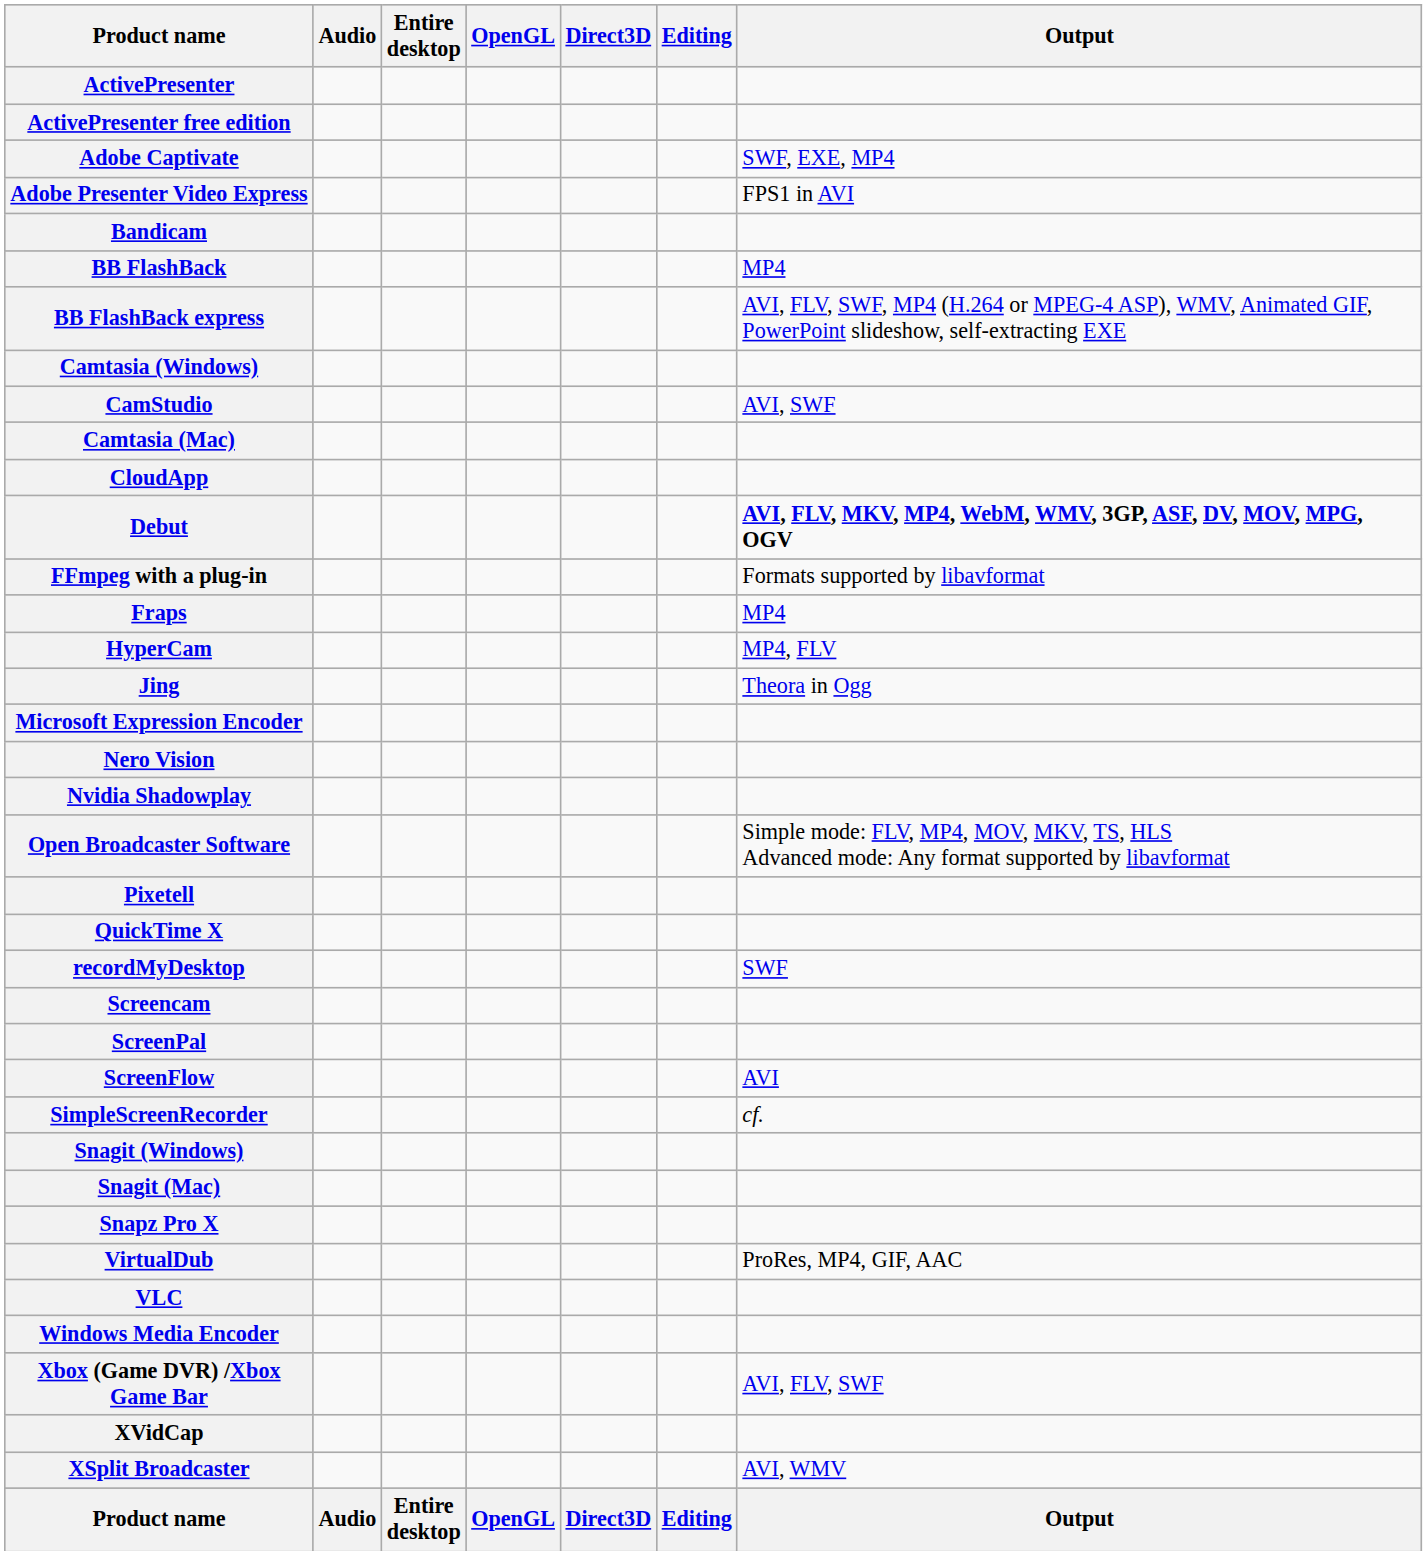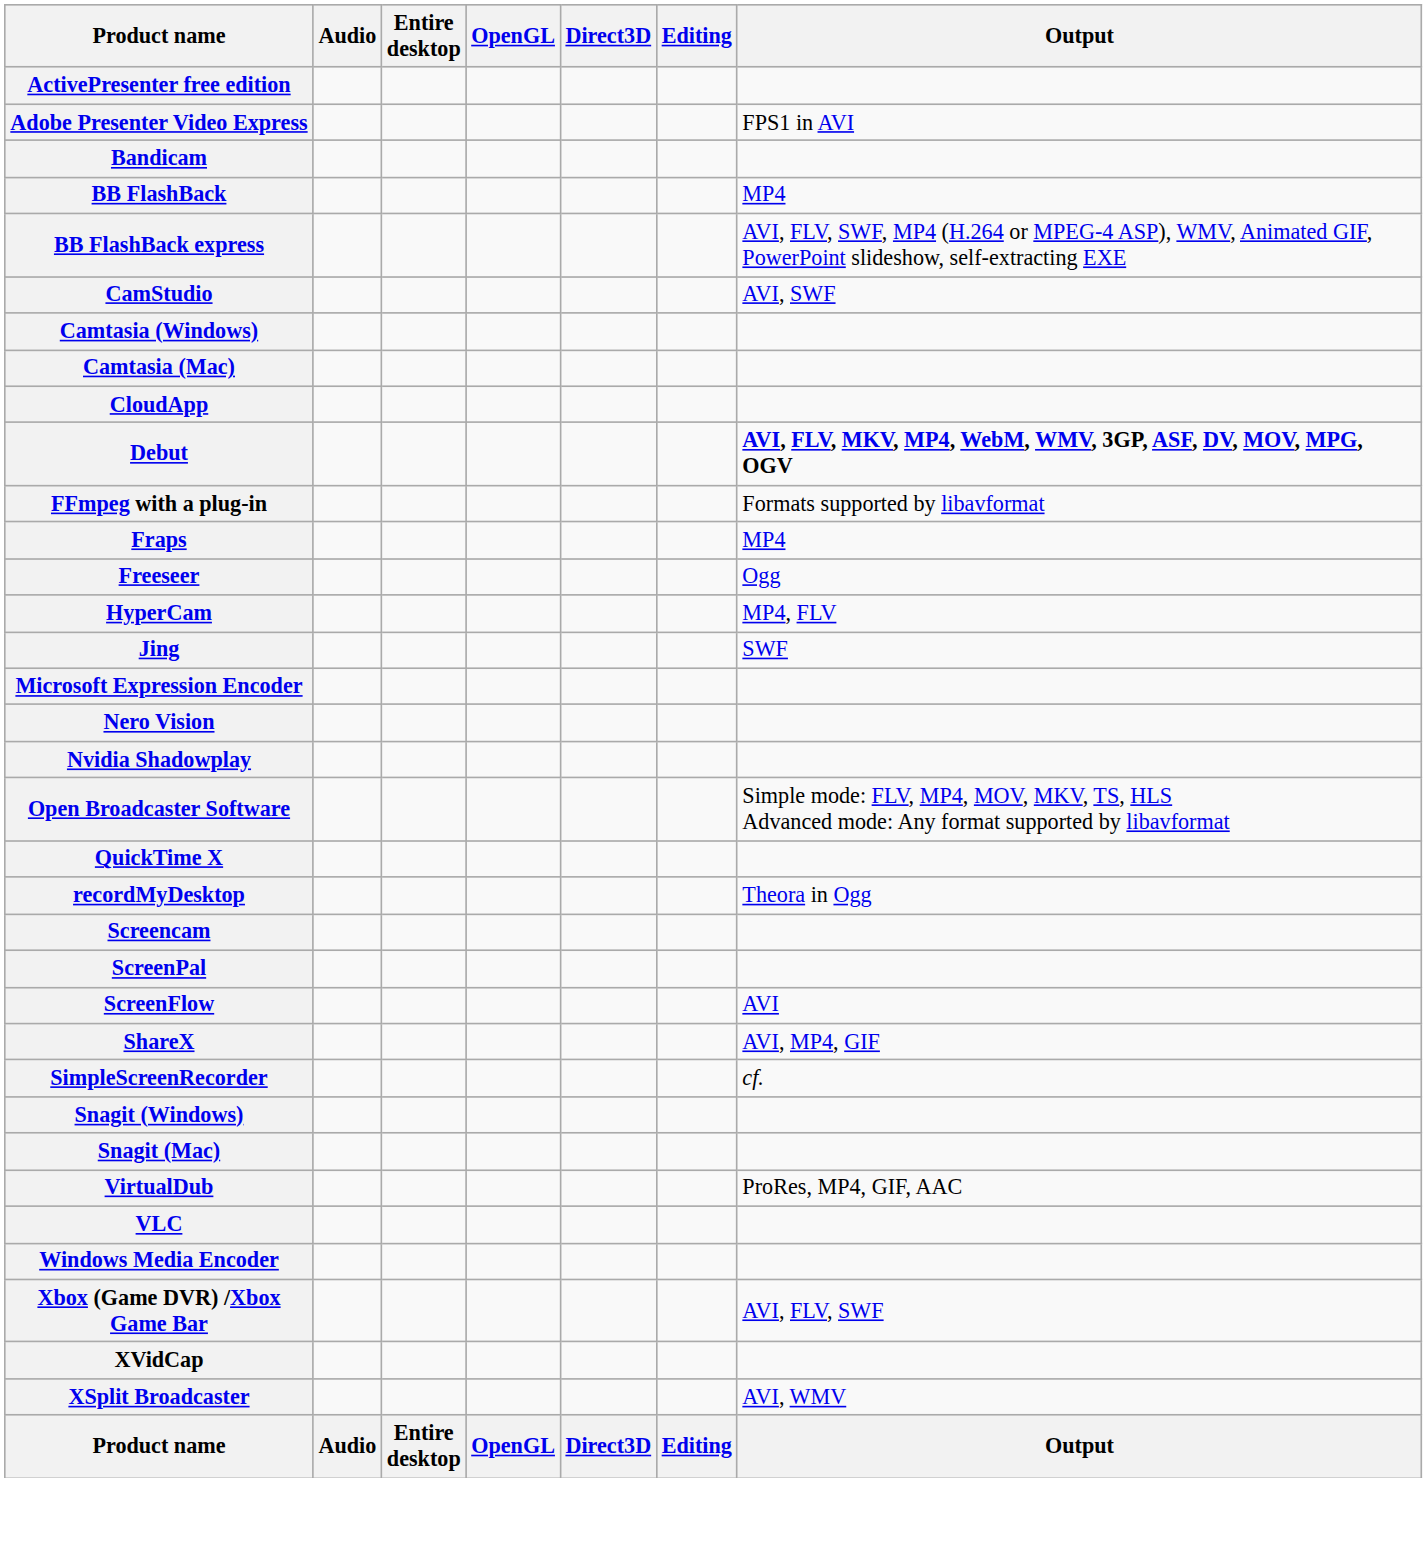 <table class="wikitable sortable plainrowheaders" style="font-size: 85%; width: auto; table-layout: fixed;">
 <tr>
 <th scope="col">Product name</th>
 <th scope="col">Audio</th>
 <th scope="col">Entire<br>desktop</th>
 <th scope="col"><a href='#'>OpenGL</a></th>
 <th scope="col"><a href='#'>Direct3D</a></th>
 <th scope="col"><a href='#'>Editing</a></th>
 <th scope="col">Output</th>
 </tr>
 <tr>
-<th scope="row"><a href='#'>ActivePresenter</a></th>
-<td></td>
-<td></td>
-<td></td>
-<td></td>
-<td></td>
-<td></td>
-</tr>
-<tr>
 <th scope="row"><a href='#'>ActivePresenter free edition</a></th>
 <td></td>
 <td></td>
 <td></td>
 <td></td>
 <td></td>
 <td></td>
-</tr>
-<tr>
-<th scope="row"><a href='#'>Adobe Captivate</a></th>
-<td></td>
-<td></td>
-<td></td>
-<td></td>
-<td></td>
-<td><a href='#'>SWF</a>, <a href='#'>EXE</a>, <a href='#'>MP4</a></td>
 </tr>
 <tr>
 <th scope="row"><a href='#'>Adobe Presenter Video Express</a></th>
 <td></td>
 <td></td>
 <td></td>
 <td></td>
 <td></td>
 <td>FPS1 in <a href='#'>AVI</a></td>
 </tr>
 <tr>
 <th scope="row"><a href='#'>Bandicam</a></th>
 <td></td>
 <td></td>
 <td></td>
 <td></td>
 <td></td>
 <td></td>
 </tr>
 <tr>
 <th scope="row"><a href='#'>BB FlashBack</a></th>
 <td></td>
 <td></td>
 <td></td>
 <td></td>
 <td></td>
 <td><a href='#'>MP4</a></td>
 </tr>
 <tr>
 <th scope="row"><a href='#'>BB FlashBack express</a></th>
 <td></td>
 <td></td>
 <td></td>
 <td></td>
 <td></td>
 <td><a href='#'>AVI</a>, <a href='#'>FLV</a>, <a href='#'>SWF</a>, <a href='#'>MP4</a> (<a href='#'>H.264</a> or <a href='#'>MPEG-4 ASP</a>), <a href='#'>WMV</a>, <a href='#'>Animated GIF</a>, <a href='#'>PowerPoint</a> slideshow, self-extracting <a href='#'>EXE</a></td>
 </tr>
 <tr>
+<th scope="row"><a href='#'>CamStudio</a></th>
+<td></td>
+<td></td>
+<td></td>
+<td></td>
+<td></td>
+<td><a href='#'>AVI</a>, <a href='#'>SWF</a></td>
+</tr>
+<tr>
 <th scope="row"><a href='#'>Camtasia (Windows)</a></th>
 <td></td>
 <td></td>
 <td></td>
 <td></td>
 <td></td>
 <td></td>
-</tr>
-<tr>
-<th scope="row"><a href='#'>CamStudio</a></th>
-<td></td>
-<td></td>
-<td></td>
-<td></td>
-<td></td>
-<td><a href='#'>AVI</a>, <a href='#'>SWF</a></td>
 </tr>
 <tr>
 <th scope="row"><a href='#'>Camtasia (Mac)</a></th>
 <td></td>
 <td></td>
 <td></td>
 <td></td>
 <td></td>
 <td></td>
 </tr>
 <tr>
 <th scope="row"><a href='#'>CloudApp</a></th>
 <td></td>
 <td></td>
 <td></td>
 <td></td>
 <td></td>
 <td></td>
 </tr>
 <tr>
 <th scope="row"><a href='#'>Debut</a></th>
 <td></td>
 <td></td>
 <td></td>
 <td></td>
 <td></td>
 <td><strong><a href='#'>AVI</a>, <a href='#'>FLV</a>, <a href='#'>MKV</a>, <a href='#'>MP4</a>, <a href='#'>WebM</a>, <a href='#'>WMV</a>, 3GP, <a href='#'>ASF</a>, <a href='#'>DV</a>, <a href='#'>MOV</a>, <a href='#'>MPG</a>, OGV</strong></td>
 </tr>
 <tr>
 <th scope="row"><a href='#'>FFmpeg</a> with a plug-in</th>
 <td></td>
 <td></td>
 <td></td>
 <td></td>
 <td></td>
 <td>Formats supported by <a href='#'>libavformat</a></td>
 </tr>
 <tr>
 <th scope="row"><a href='#'>Fraps</a></th>
 <td></td>
 <td></td>
 <td></td>
 <td></td>
 <td></td>
 <td><a href='#'>MP4</a></td>
 </tr>
 <tr>
+<th scope="row"><a href='#'>Freeseer</a></th>
+<td></td>
+<td></td>
+<td></td>
+<td></td>
+<td></td>
+<td><a href='#'>Ogg</a></td>
+</tr>
+<tr>
 <th scope="row"><a href='#'>HyperCam</a></th>
 <td></td>
 <td></td>
 <td></td>
 <td></td>
 <td></td>
 <td><a href='#'>MP4</a>, <a href='#'>FLV</a></td>
 </tr>
 <tr>
 <th scope="row"><a href='#'>Jing</a></th>
 <td></td>
 <td></td>
 <td></td>
 <td></td>
 <td></td>
-<td><a href='#'>Theora</a> in <a href='#'>Ogg</a></td>
+<td><a href='#'>SWF</a></td>
 </tr>
 <tr>
 <th scope="row"><a href='#'>Microsoft Expression Encoder</a></th>
 <td></td>
 <td></td>
 <td></td>
 <td></td>
 <td></td>
 <td></td>
 </tr>
 <tr>
 <th scope="row"><a href='#'>Nero Vision</a></th>
 <td></td>
 <td></td>
 <td></td>
 <td></td>
 <td></td>
 <td></td>
 </tr>
 <tr>
 <th scope="row"><a href='#'>Nvidia Shadowplay</a></th>
 <td></td>
 <td></td>
 <td></td>
 <td></td>
 <td></td>
 <td></td>
 </tr>
 <tr>
 <th scope="row"><a href='#'>Open Broadcaster Software</a></th>
 <td></td>
 <td></td>
 <td></td>
 <td></td>
 <td></td>
 <td>Simple mode: <a href='#'>FLV</a>, <a href='#'>MP4</a>, <a href='#'>MOV</a>, <a href='#'>MKV</a>, <a href='#'>TS</a>, <a href='#'>HLS</a><br>Advanced mode: Any format supported by <a href='#'>libavformat</a></td>
 </tr>
 <tr>
-<th scope="row"><a href='#'>Pixetell</a></th>
-<td></td>
-<td></td>
-<td></td>
-<td></td>
-<td></td>
-<td></td>
-</tr>
-<tr>
 <th scope="row"><a href='#'>QuickTime X</a></th>
 <td></td>
 <td></td>
 <td></td>
 <td></td>
 <td></td>
 <td></td>
 </tr>
 <tr>
 <th scope="row"><a href='#'>recordMyDesktop</a></th>
 <td></td>
 <td></td>
 <td></td>
 <td></td>
 <td></td>
-<td><a href='#'>SWF</a></td>
+<td><a href='#'>Theora</a> in <a href='#'>Ogg</a></td>
 </tr>
 <tr>
 <th scope="row"><a href='#'>Screencam</a></th>
 <td></td>
 <td></td>
 <td></td>
 <td></td>
 <td></td>
 <td></td>
 </tr>
 <tr>
 <th scope="row"><a href='#'>ScreenPal</a></th>
 <td></td>
 <td></td>
 <td></td>
 <td></td>
 <td></td>
 <td></td>
 </tr>
 <tr>
 <th scope="row"><a href='#'>ScreenFlow</a></th>
 <td></td>
 <td></td>
 <td></td>
 <td></td>
 <td></td>
 <td><a href='#'>AVI</a></td>
 </tr>
 <tr>
+<th scope="row"><a href='#'>ShareX</a></th>
+<td></td>
+<td></td>
+<td></td>
+<td></td>
+<td></td>
+<td><a href='#'>AVI</a>, <a href='#'>MP4</a>, <a href='#'>GIF</a></td>
+</tr>
+<tr>
 <th scope="row"><a href='#'>SimpleScreenRecorder</a></th>
 <td></td>
 <td></td>
 <td></td>
 <td></td>
 <td></td>
 <td><em>cf.</em> </td>
 </tr>
 <tr>
 <th scope="row"><a href='#'>Snagit (Windows)</a></th>
 <td></td>
 <td></td>
 <td></td>
 <td></td>
 <td></td>
 <td></td>
 </tr>
 <tr>
 <th scope="row"><a href='#'>Snagit (Mac)</a></th>
-<td></td>
-<td></td>
-<td></td>
-<td></td>
-<td></td>
-<td></td>
-</tr>
-<tr>
-<th scope="row"><a href='#'>Snapz Pro X</a></th>
 <td></td>
 <td></td>
 <td></td>
 <td></td>
 <td></td>
 <td></td>
 </tr>
 <tr>
 <th scope="row"><a href='#'>VirtualDub</a></th>
 <td></td>
 <td></td>
 <td></td>
 <td></td>
 <td></td>
 <td>ProRes, MP4, GIF, AAC</td>
 </tr>
 <tr>
 <th scope="row"><a href='#'>VLC</a></th>
 <td></td>
 <td></td>
 <td></td>
 <td></td>
 <td></td>
 <td></td>
 </tr>
 <tr>
 <th scope="row"><a href='#'>Windows Media Encoder</a></th>
 <td></td>
 <td></td>
 <td></td>
 <td></td>
 <td></td>
 <td></td>
 </tr>
 <tr>
 <th scope="row"><a href='#'>Xbox</a> (Game DVR) /<a href='#'>Xbox Game Bar</a></th>
 <td></td>
 <td></td>
 <td></td>
 <td></td>
 <td></td>
 <td><a href='#'>AVI</a>, <a href='#'>FLV</a>, <a href='#'>SWF</a></td>
 </tr>
 <tr>
 <th scope="row">XVidCap</th>
 <td></td>
 <td></td>
 <td></td>
 <td></td>
 <td></td>
 <td></td>
 </tr>
 <tr>
 <th scope="row"><a href='#'>XSplit Broadcaster</a></th>
 <td></td>
 <td></td>
 <td></td>
 <td></td>
 <td></td>
 <td><a href='#'>AVI</a>, <a href='#'>WMV</a></td>
 </tr>
 <tr>
 <th scope="col">Product name</th>
 <th scope="col">Audio</th>
 <th scope="col">Entire<br>desktop</th>
 <th scope="col"><a href='#'>OpenGL</a></th>
 <th scope="col"><a href='#'>Direct3D</a></th>
 <th scope="col"><a href='#'>Editing</a></th>
 <th scope="col">Output</th>
 </tr>
 </table>
